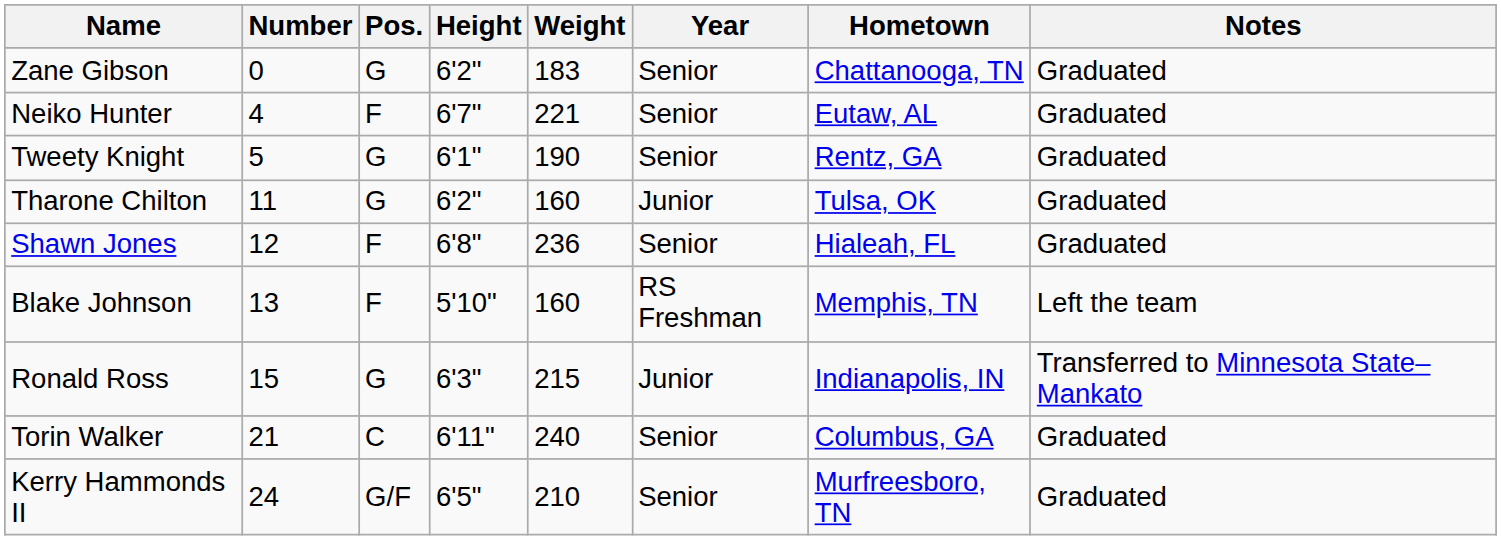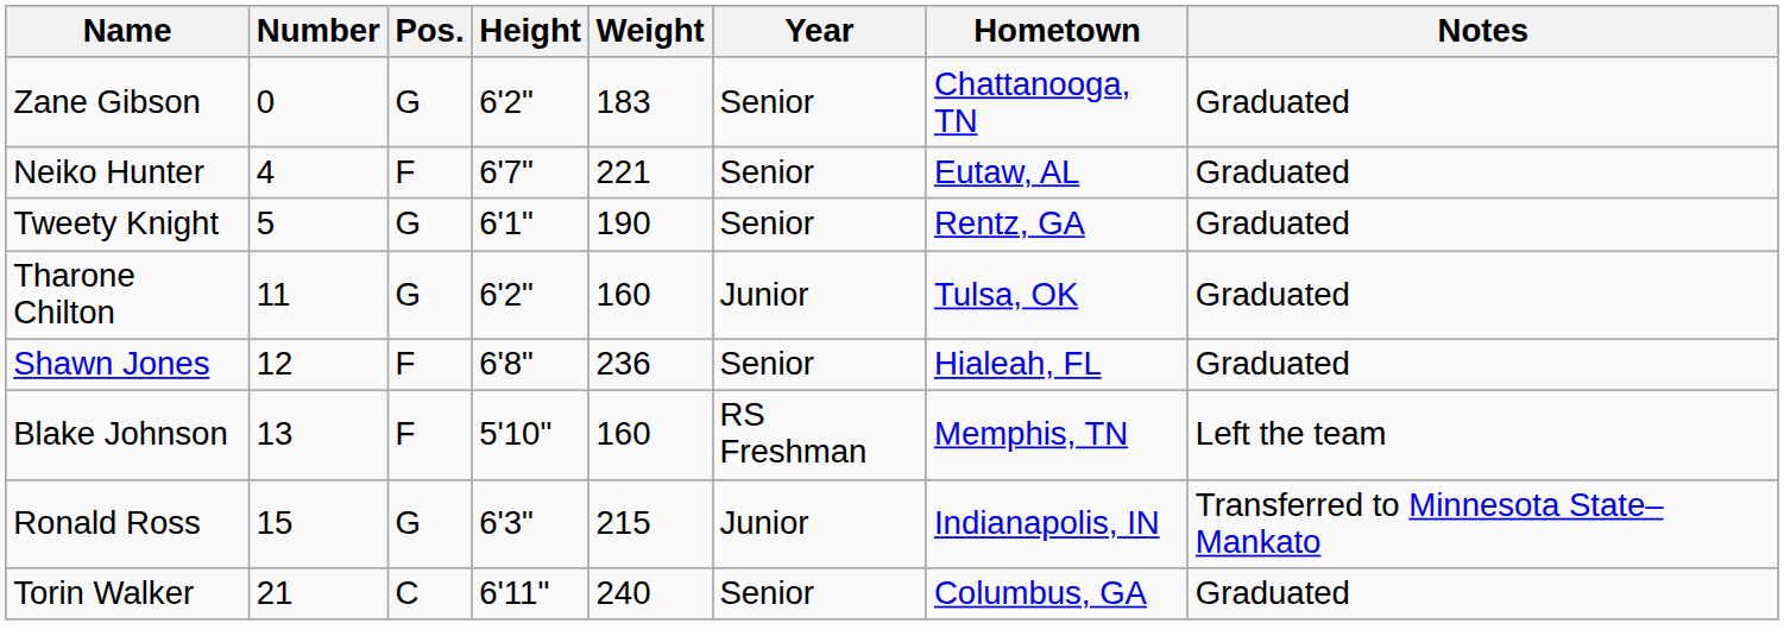 <table class="wikitable sortable" border="1">
 <tr>
 <th>Name</th>
 <th>Number</th>
 <th>Pos.</th>
 <th>Height</th>
 <th>Weight</th>
 <th>Year</th>
 <th>Hometown</th>
 <th class="unsortable">Notes</th>
 </tr>
 <tr>
 <td>Zane Gibson</td>
 <td>0</td>
 <td>G</td>
 <td>6'2"</td>
 <td>183</td>
 <td>Senior</td>
 <td><a href='#'>Chattanooga, TN</a></td>
 <td>Graduated</td>
 </tr>
 <tr>
 <td>Neiko Hunter</td>
 <td>4</td>
 <td>F</td>
 <td>6'7"</td>
 <td>221</td>
 <td>Senior</td>
 <td><a href='#'>Eutaw, AL</a></td>
 <td>Graduated</td>
 </tr>
 <tr>
 <td>Tweety Knight</td>
 <td>5</td>
 <td>G</td>
 <td>6'1"</td>
 <td>190</td>
 <td>Senior</td>
 <td><a href='#'>Rentz, GA</a></td>
 <td>Graduated</td>
 </tr>
 <tr>
 <td>Tharone Chilton</td>
 <td>11</td>
 <td>G</td>
 <td>6'2"</td>
 <td>160</td>
 <td>Junior</td>
 <td><a href='#'>Tulsa, OK</a></td>
 <td>Graduated</td>
 </tr>
 <tr>
 <td><a href='#'>Shawn Jones</a></td>
 <td>12</td>
 <td>F</td>
 <td>6'8"</td>
 <td>236</td>
 <td>Senior</td>
 <td><a href='#'>Hialeah, FL</a></td>
 <td>Graduated</td>
 </tr>
 <tr>
 <td>Blake Johnson</td>
 <td>13</td>
 <td>F</td>
 <td>5'10"</td>
 <td>160</td>
 <td>RS Freshman</td>
 <td><a href='#'>Memphis, TN</a></td>
 <td>Left the team</td>
 </tr>
 <tr>
 <td>Ronald Ross</td>
 <td>15</td>
 <td>G</td>
 <td>6'3"</td>
 <td>215</td>
 <td>Junior</td>
 <td><a href='#'>Indianapolis, IN</a></td>
 <td>Transferred to <a href='#'>Minnesota State–Mankato</a></td>
 </tr>
 <tr>
 <td>Torin Walker</td>
 <td>21</td>
 <td>C</td>
 <td>6'11"</td>
 <td>240</td>
 <td>Senior</td>
 <td><a href='#'>Columbus, GA</a></td>
 <td>Graduated</td>
 </tr>
-<tr>
-<td>Kerry Hammonds II</td>
-<td>24</td>
-<td>G/F</td>
-<td>6'5"</td>
-<td>210</td>
-<td>Senior</td>
-<td><a href='#'>Murfreesboro, TN</a></td>
-<td>Graduated</td>
-</tr>
 </table>
